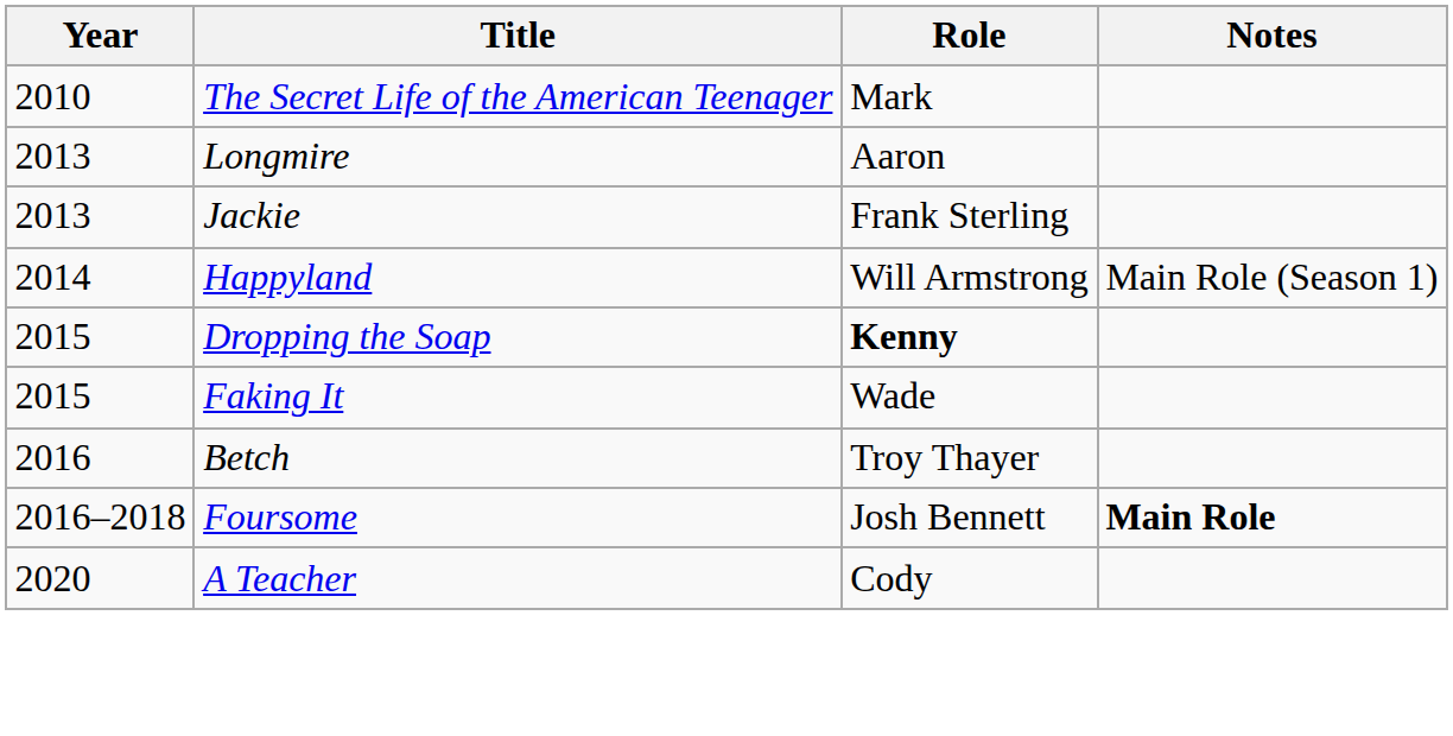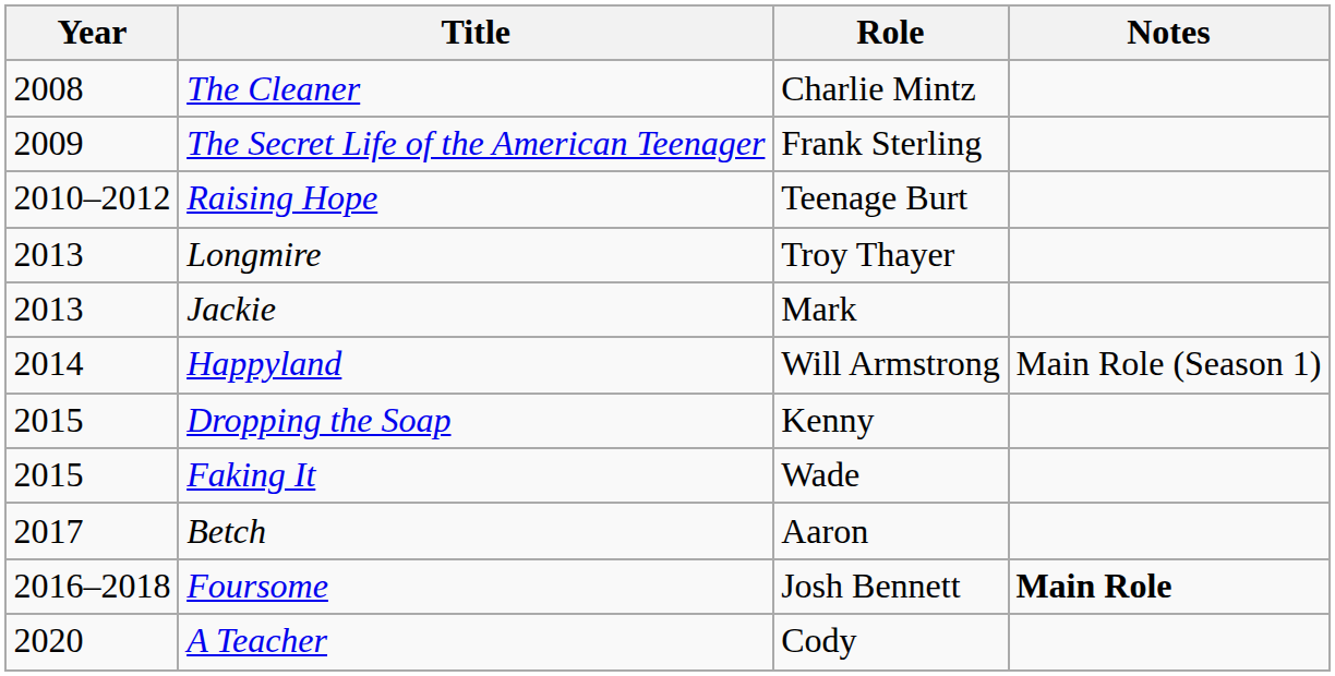 <table class="wikitable sortable">
 <tr>
 <th>Year</th>
 <th>Title</th>
 <th>Role</th>
 <th>Notes</th>
 </tr>
 <tr>
-<td>2010</td>
+<td>2008</td>
+<td><em><a href='#'>The Cleaner</a></em></td>
+<td>Charlie Mintz</td>
+<td></td>
+</tr>
+<tr>
+<td>2009</td>
 <td><em><a href='#'>The Secret Life of the American Teenager</a></em></td>
-<td>Mark</td>
+<td>Frank Sterling</td>
+<td></td>
+</tr>
+<tr>
+<td>2010–2012</td>
+<td><em><a href='#'>Raising Hope</a></em></td>
+<td>Teenage Burt</td>
 <td></td>
 </tr>
 <tr>
 <td>2013</td>
 <td><em>Longmire</em></td>
-<td>Aaron</td>
+<td>Troy Thayer</td>
 <td></td>
 </tr>
 <tr>
 <td>2013</td>
 <td><em>Jackie</em></td>
-<td>Frank Sterling</td>
+<td>Mark</td>
 <td></td>
 </tr>
 <tr>
 <td>2014</td>
 <td><em><a href='#'>Happyland</a></em></td>
 <td>Will Armstrong</td>
 <td>Main Role (Season 1)</td>
 </tr>
 <tr>
 <td>2015</td>
 <td><em><a href='#'>Dropping the Soap</a></em></td>
-<td><strong>Kenny</strong></td>
+<td>Kenny</td>
 <td></td>
 </tr>
 <tr>
 <td>2015</td>
 <td><em><a href='#'>Faking It</a></em></td>
 <td>Wade</td>
 <td></td>
 </tr>
 <tr>
-<td>2016</td>
+<td>2017</td>
 <td><em>Betch</em></td>
-<td>Troy Thayer</td>
+<td>Aaron</td>
 <td></td>
 </tr>
 <tr>
 <td>2016–2018</td>
 <td><em><a href='#'>Foursome</a></em></td>
 <td>Josh Bennett</td>
 <td><strong>Main Role</strong></td>
 </tr>
 <tr>
 <td>2020</td>
 <td><em><a href='#'>A Teacher</a></em></td>
 <td>Cody</td>
 <td></td>
 </tr>
 </table>
